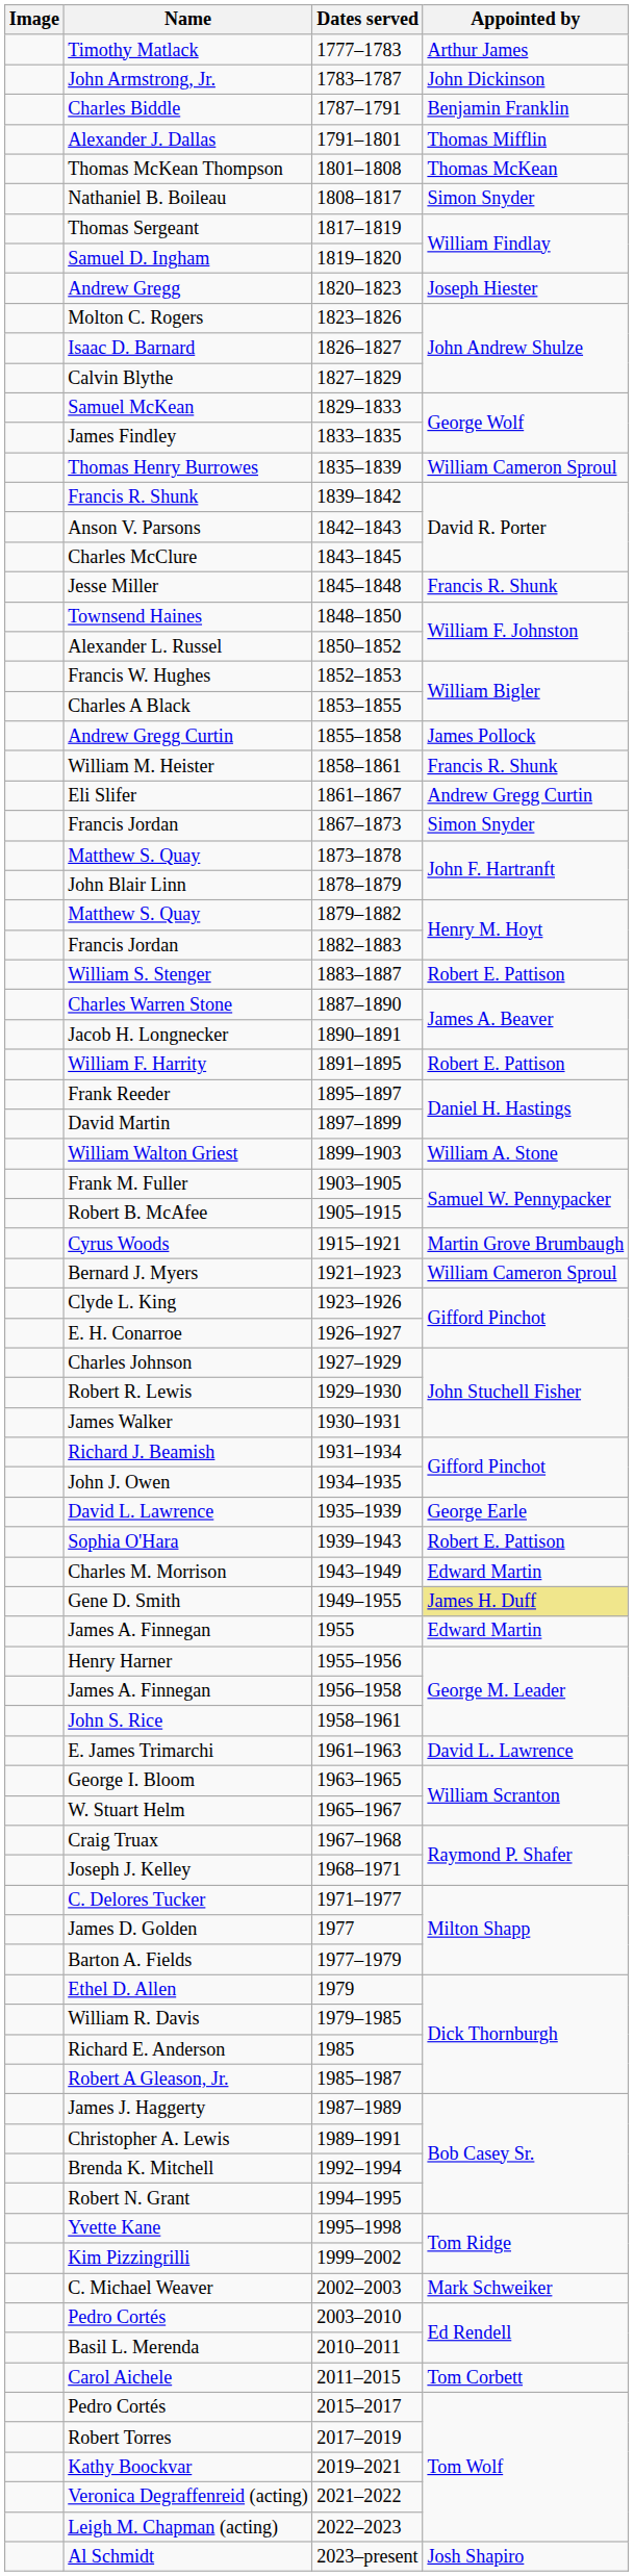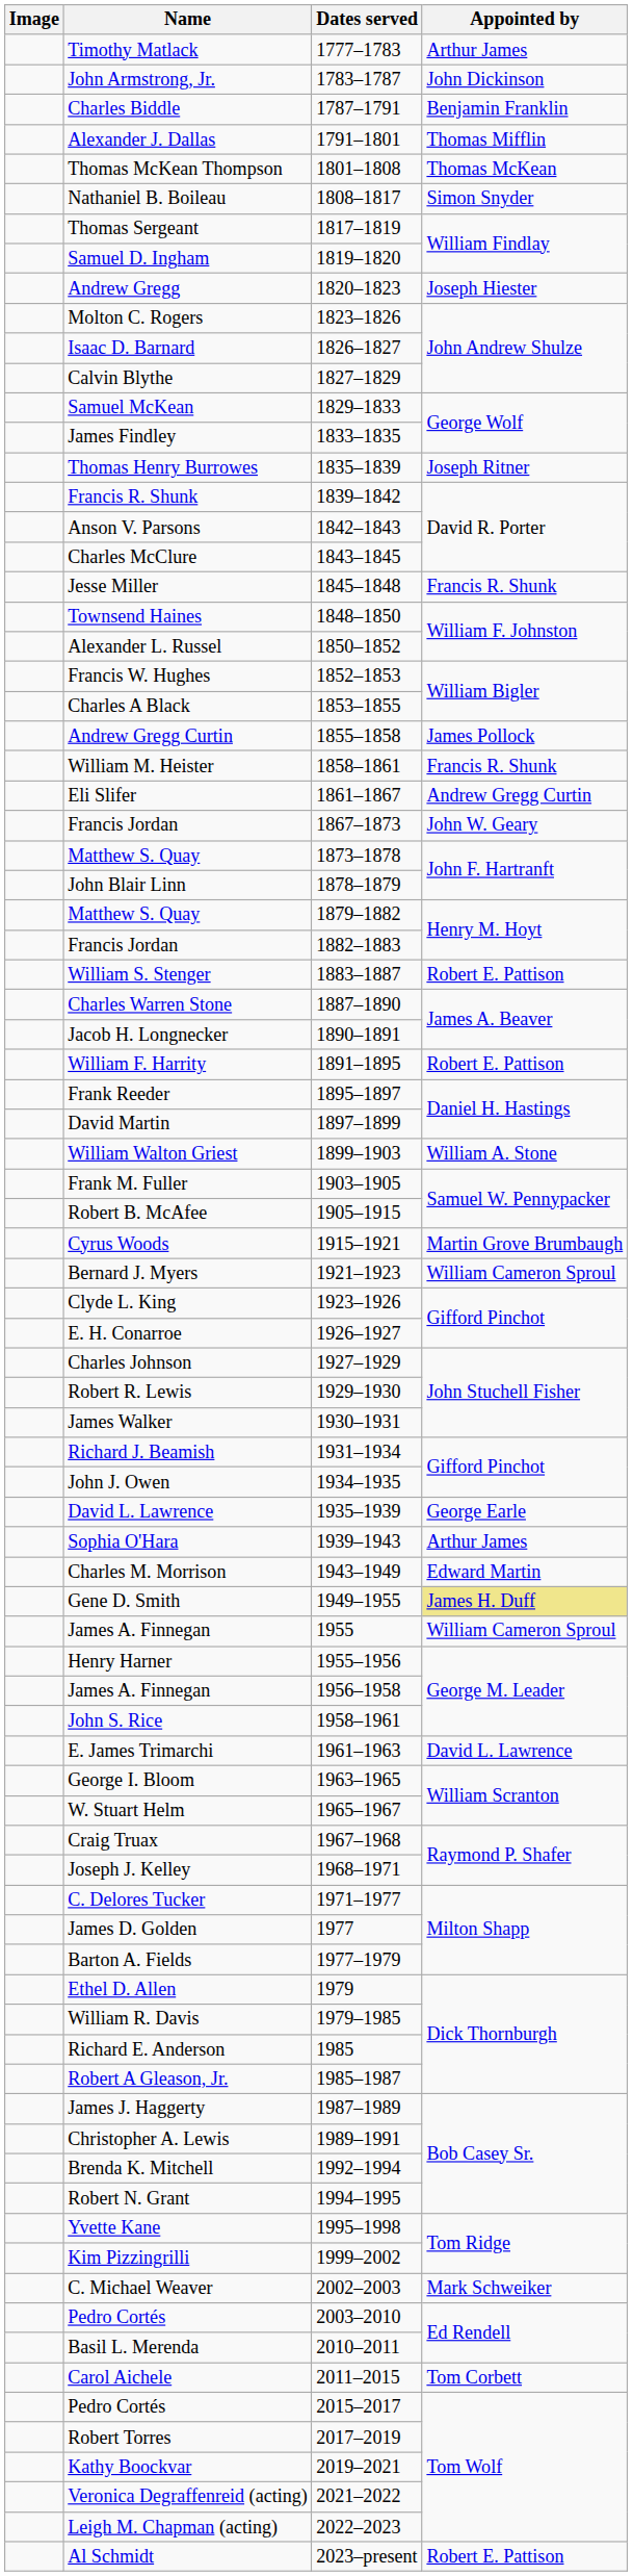 <table class="wikitable">
 <tr>
 <th>Image</th>
 <th>Name</th>
 <th>Dates served</th>
 <th>Appointed by</th>
 </tr>
 <tr>
 <td></td>
 <td><a href='#'>Timothy Matlack</a></td>
 <td>1777–1783</td>
 <td rowspan="1"><a href='#'>Arthur James</a></td>
 </tr>
 <tr>
 <td></td>
 <td><a href='#'>John Armstrong, Jr.</a></td>
 <td>1783–1787</td>
 <td><a href='#'>John Dickinson</a></td>
 </tr>
 <tr>
 <td></td>
 <td><a href='#'>Charles Biddle</a></td>
 <td>1787–1791</td>
 <td><a href='#'>Benjamin Franklin</a></td>
 </tr>
 <tr>
 <td></td>
 <td><a href='#'>Alexander J. Dallas</a></td>
 <td>1791–1801</td>
 <td><a href='#'>Thomas Mifflin</a></td>
 </tr>
 <tr>
 <td></td>
 <td>Thomas McKean Thompson</td>
 <td>1801–1808</td>
 <td><a href='#'>Thomas McKean</a></td>
 </tr>
 <tr>
 <td></td>
 <td>Nathaniel B. Boileau</td>
 <td>1808–1817</td>
 <td><a href='#'>Simon Snyder</a></td>
 </tr>
 <tr>
 <td></td>
 <td>Thomas Sergeant</td>
 <td>1817–1819</td>
 <td rowspan="2"><a href='#'>William Findlay</a></td>
 </tr>
 <tr>
 <td></td>
 <td><a href='#'>Samuel D. Ingham</a></td>
 <td>1819–1820</td>
 </tr>
 <tr>
 <td></td>
 <td><a href='#'>Andrew Gregg</a></td>
 <td>1820–1823</td>
 <td><a href='#'>Joseph Hiester</a></td>
 </tr>
 <tr>
 <td></td>
 <td>Molton C. Rogers</td>
 <td>1823–1826</td>
 <td rowspan="3"><a href='#'>John Andrew Shulze</a></td>
 </tr>
 <tr>
 <td></td>
 <td><a href='#'>Isaac D. Barnard</a></td>
 <td>1826–1827</td>
 </tr>
 <tr>
 <td></td>
 <td>Calvin Blythe</td>
 <td>1827–1829</td>
 </tr>
 <tr>
 <td></td>
 <td><a href='#'>Samuel McKean</a></td>
 <td>1829–1833</td>
 <td rowspan="2"><a href='#'>George Wolf</a></td>
 </tr>
 <tr>
 <td></td>
 <td>James Findley</td>
 <td>1833–1835</td>
 </tr>
 <tr>
 <td></td>
 <td><a href='#'>Thomas Henry Burrowes</a></td>
 <td>1835–1839</td>
-<td rowspan="1"><a href='#'>William Cameron Sproul</a></td>
+<td><a href='#'>Joseph Ritner</a></td>
 </tr>
 <tr>
 <td></td>
 <td><a href='#'>Francis R. Shunk</a></td>
 <td>1839–1842</td>
 <td rowspan="3">David R. Porter</td>
 </tr>
 <tr>
 <td></td>
 <td>Anson V. Parsons</td>
 <td>1842–1843</td>
 </tr>
 <tr>
 <td></td>
 <td>Charles McClure</td>
 <td>1843–1845</td>
 </tr>
 <tr>
 <td></td>
 <td>Jesse Miller</td>
 <td>1845–1848</td>
 <td><a href='#'>Francis R. Shunk</a></td>
 </tr>
 <tr>
 <td></td>
 <td><a href='#'>Townsend Haines</a></td>
 <td>1848–1850</td>
 <td rowspan="2"><a href='#'>William F. Johnston</a></td>
 </tr>
 <tr>
 <td></td>
 <td>Alexander L. Russel</td>
 <td>1850–1852</td>
 </tr>
 <tr>
 <td></td>
 <td>Francis W. Hughes</td>
 <td>1852–1853</td>
 <td rowspan="2"><a href='#'>William Bigler</a></td>
 </tr>
 <tr>
 <td></td>
 <td>Charles A Black</td>
 <td>1853–1855</td>
 </tr>
 <tr>
 <td></td>
 <td><a href='#'>Andrew Gregg Curtin</a></td>
 <td>1855–1858</td>
 <td><a href='#'>James Pollock</a></td>
 </tr>
 <tr>
 <td></td>
 <td>William M. Heister</td>
 <td>1858–1861</td>
 <td><a href='#'>Francis R. Shunk</a></td>
 </tr>
 <tr>
 <td></td>
 <td>Eli Slifer</td>
 <td>1861–1867</td>
 <td><a href='#'>Andrew Gregg Curtin</a></td>
 </tr>
 <tr>
 <td></td>
 <td>Francis Jordan</td>
 <td>1867–1873</td>
-<td><a href='#'>Simon Snyder</a></td>
+<td><a href='#'>John W. Geary</a></td>
 </tr>
 <tr>
 <td></td>
 <td><a href='#'>Matthew S. Quay</a></td>
 <td>1873–1878</td>
 <td rowspan="2"><a href='#'>John F. Hartranft</a></td>
 </tr>
 <tr>
 <td></td>
 <td>John Blair Linn</td>
 <td>1878–1879</td>
 </tr>
 <tr>
 <td></td>
 <td><a href='#'>Matthew S. Quay</a></td>
 <td>1879–1882</td>
 <td rowspan="2"><a href='#'>Henry M. Hoyt</a></td>
 </tr>
 <tr>
 <td></td>
 <td>Francis Jordan</td>
 <td>1882–1883</td>
 </tr>
 <tr>
 <td></td>
 <td><a href='#'>William S. Stenger</a></td>
 <td>1883–1887</td>
 <td><a href='#'>Robert E. Pattison</a></td>
 </tr>
 <tr>
 <td></td>
 <td><a href='#'>Charles Warren Stone</a></td>
 <td>1887–1890</td>
 <td rowspan="2"><a href='#'>James A. Beaver</a></td>
 </tr>
 <tr>
 <td></td>
 <td>Jacob H. Longnecker</td>
 <td>1890–1891</td>
 </tr>
 <tr>
 <td></td>
 <td><a href='#'>William F. Harrity</a></td>
 <td>1891–1895</td>
 <td><a href='#'>Robert E. Pattison</a></td>
 </tr>
 <tr>
 <td></td>
 <td>Frank Reeder</td>
 <td>1895–1897</td>
 <td rowspan="2"><a href='#'>Daniel H. Hastings</a></td>
 </tr>
 <tr>
 <td></td>
 <td>David Martin</td>
 <td>1897–1899</td>
 </tr>
 <tr>
 <td></td>
 <td><a href='#'>William Walton Griest</a></td>
 <td>1899–1903</td>
 <td><a href='#'>William A. Stone</a></td>
 </tr>
 <tr>
 <td></td>
 <td>Frank M. Fuller</td>
 <td>1903–1905</td>
 <td rowspan="2"><a href='#'>Samuel W. Pennypacker</a></td>
 </tr>
 <tr>
 <td></td>
 <td>Robert B. McAfee</td>
 <td>1905–1915</td>
 </tr>
 <tr>
 <td></td>
 <td><a href='#'>Cyrus Woods</a></td>
 <td>1915–1921</td>
 <td rowspan="1"><a href='#'>Martin Grove Brumbaugh</a></td>
 </tr>
 <tr>
 <td></td>
 <td>Bernard J. Myers</td>
 <td>1921–1923</td>
 <td rowspan="1"><a href='#'>William Cameron Sproul</a></td>
 </tr>
 <tr>
 <td></td>
 <td>Clyde L. King</td>
 <td>1923–1926</td>
 <td rowspan="2"><a href='#'>Gifford Pinchot</a></td>
 </tr>
 <tr>
 <td></td>
 <td>E. H. Conarroe</td>
 <td>1926–1927</td>
 </tr>
 <tr>
 <td></td>
 <td>Charles Johnson</td>
 <td>1927–1929</td>
 <td rowspan="3"><a href='#'>John Stuchell Fisher</a></td>
 </tr>
 <tr>
 <td></td>
 <td>Robert R. Lewis</td>
 <td>1929–1930</td>
 </tr>
 <tr>
 <td></td>
 <td>James Walker</td>
 <td>1930–1931</td>
 </tr>
 <tr>
 <td></td>
 <td><a href='#'>Richard J. Beamish</a></td>
 <td>1931–1934</td>
 <td rowspan="2"><a href='#'>Gifford Pinchot</a></td>
 </tr>
 <tr>
 <td></td>
 <td>John J. Owen</td>
 <td>1934–1935</td>
 </tr>
 <tr>
 <td></td>
 <td><a href='#'>David L. Lawrence</a></td>
 <td>1935–1939</td>
 <td rowspan="1"><a href='#'>George Earle</a></td>
 </tr>
 <tr>
 <td></td>
 <td><a href='#'>Sophia O'Hara</a></td>
 <td>1939–1943</td>
-<td><a href='#'>Robert E. Pattison</a></td>
+<td rowspan="1"><a href='#'>Arthur James</a></td>
 </tr>
 <tr>
 <td></td>
 <td>Charles M. Morrison</td>
 <td>1943–1949</td>
 <td rowspan="1"><a href='#'>Edward Martin</a></td>
 </tr>
 <tr>
 <td></td>
 <td>Gene D. Smith</td>
 <td>1949–1955</td>
 <td rowspan="1" style="background: khaki;"><a href='#'>James H. Duff</a></td>
 </tr>
 <tr>
 <td></td>
 <td>James A. Finnegan</td>
 <td>1955</td>
-<td rowspan="1"><a href='#'>Edward Martin</a></td>
+<td rowspan="1"><a href='#'>William Cameron Sproul</a></td>
 </tr>
 <tr>
 <td></td>
 <td>Henry Harner</td>
 <td>1955–1956</td>
 <td rowspan="3"><a href='#'>George M. Leader</a></td>
 </tr>
 <tr>
 <td></td>
 <td>James A. Finnegan</td>
 <td>1956–1958</td>
 </tr>
 <tr>
 <td></td>
 <td><a href='#'>John S. Rice</a></td>
 <td>1958–1961</td>
 </tr>
 <tr>
 <td></td>
 <td>E. James Trimarchi</td>
 <td>1961–1963</td>
 <td rowspan="1"><a href='#'>David L. Lawrence</a></td>
 </tr>
 <tr>
 <td></td>
 <td>George I. Bloom</td>
 <td>1963–1965</td>
 <td rowspan="2"><a href='#'>William Scranton</a></td>
 </tr>
 <tr>
 <td></td>
 <td>W. Stuart Helm</td>
 <td>1965–1967</td>
 </tr>
 <tr>
 <td></td>
 <td>Craig Truax</td>
 <td>1967–1968</td>
 <td rowspan="2"><a href='#'>Raymond P. Shafer</a></td>
 </tr>
 <tr>
 <td></td>
 <td>Joseph J. Kelley</td>
 <td>1968–1971</td>
 </tr>
 <tr>
 <td></td>
 <td><a href='#'>C. Delores Tucker</a></td>
 <td>1971–1977</td>
 <td rowspan="3"><a href='#'>Milton Shapp</a></td>
 </tr>
 <tr>
 <td></td>
 <td>James D. Golden</td>
 <td>1977</td>
 </tr>
 <tr>
 <td></td>
 <td>Barton A. Fields</td>
 <td>1977–1979</td>
 </tr>
 <tr>
 <td></td>
 <td><a href='#'>Ethel D. Allen</a></td>
 <td>1979</td>
 <td rowspan="4"><a href='#'>Dick Thornburgh</a></td>
 </tr>
 <tr>
 <td></td>
 <td>William R. Davis</td>
 <td>1979–1985</td>
 </tr>
 <tr>
 <td></td>
 <td>Richard E. Anderson</td>
 <td>1985</td>
 </tr>
 <tr>
 <td></td>
 <td><a href='#'>Robert A Gleason, Jr.</a></td>
 <td>1985–1987</td>
 </tr>
 <tr>
 <td></td>
 <td>James J. Haggerty</td>
 <td>1987–1989</td>
 <td rowspan="4"><a href='#'>Bob Casey Sr.</a></td>
 </tr>
 <tr>
 <td></td>
 <td>Christopher A. Lewis</td>
 <td>1989–1991</td>
 </tr>
 <tr>
 <td></td>
 <td>Brenda K. Mitchell</td>
 <td>1992–1994</td>
 </tr>
 <tr>
 <td></td>
 <td>Robert N. Grant</td>
 <td>1994–1995</td>
 </tr>
 <tr>
 <td></td>
 <td><a href='#'>Yvette Kane</a></td>
 <td>1995–1998</td>
 <td rowspan="2"><a href='#'>Tom Ridge</a></td>
 </tr>
 <tr>
 <td></td>
 <td><a href='#'>Kim Pizzingrilli</a></td>
 <td>1999–2002</td>
 </tr>
 <tr>
 <td></td>
 <td>C. Michael Weaver</td>
 <td>2002–2003</td>
 <td rowspan="1"><a href='#'>Mark Schweiker</a></td>
 </tr>
 <tr>
 <td></td>
 <td><a href='#'>Pedro Cortés</a></td>
 <td>2003–2010</td>
 <td rowspan="2"><a href='#'>Ed Rendell</a></td>
 </tr>
 <tr>
 <td></td>
 <td>Basil L. Merenda</td>
 <td>2010–2011</td>
 </tr>
 <tr>
 <td></td>
 <td><a href='#'>Carol Aichele</a></td>
 <td>2011–2015</td>
 <td rowspan="1"><a href='#'>Tom Corbett</a></td>
 </tr>
 <tr>
 <td></td>
 <td>Pedro Cortés</td>
 <td>2015–2017</td>
 <td rowspan="5"><a href='#'>Tom Wolf</a></td>
 </tr>
 <tr>
 <td></td>
 <td>Robert Torres</td>
 <td>2017–2019</td>
 </tr>
 <tr>
 <td></td>
 <td><a href='#'>Kathy Boockvar</a></td>
 <td>2019–2021</td>
 </tr>
 <tr>
 <td></td>
 <td><a href='#'>Veronica Degraffenreid</a> (acting)</td>
 <td>2021–2022</td>
 </tr>
 <tr>
 <td></td>
 <td><a href='#'>Leigh M. Chapman</a> (acting)</td>
 <td>2022–2023</td>
 </tr>
 <tr>
 <td></td>
 <td><a href='#'>Al Schmidt</a></td>
 <td>2023–present</td>
-<td><a href='#'>Josh Shapiro</a></td>
+<td><a href='#'>Robert E. Pattison</a></td>
 </tr>
 </table>
